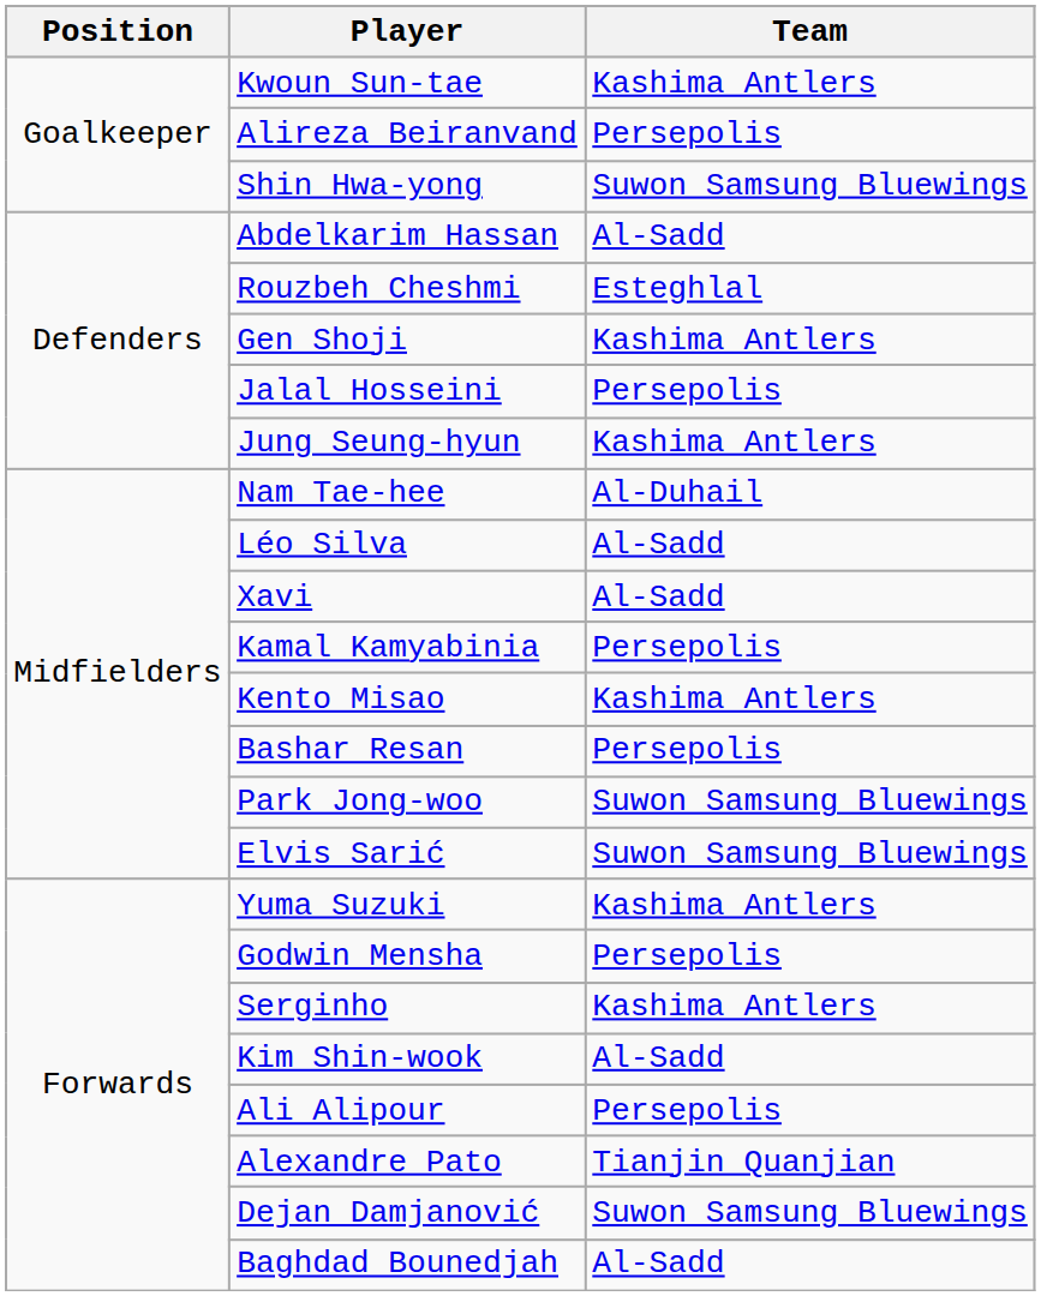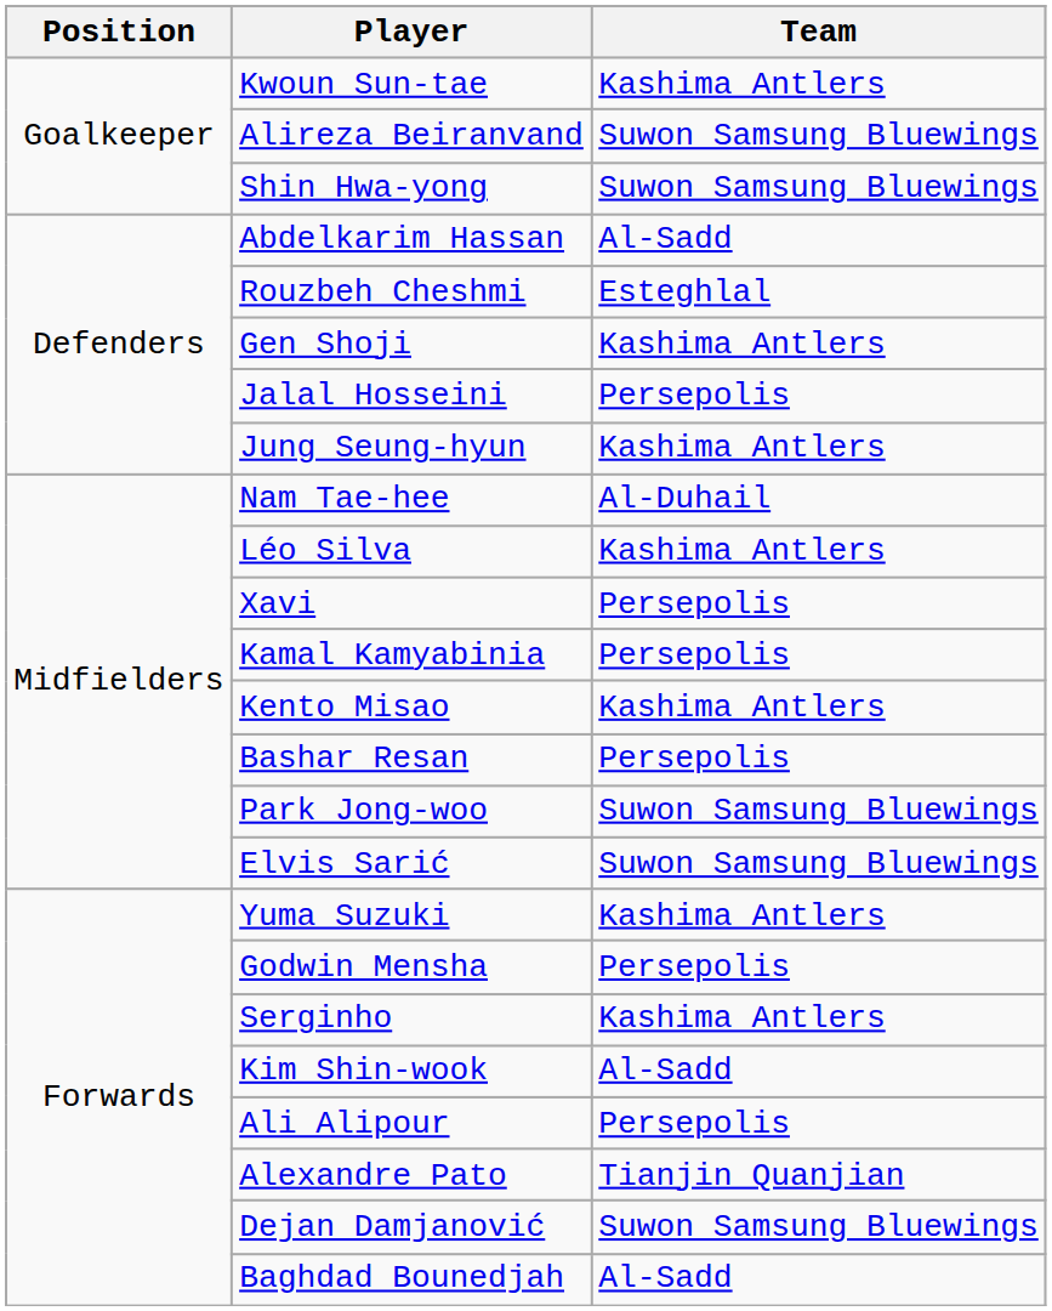 <table class="wikitable">
 <tr>
 <th>Position</th>
 <th>Player</th>
 <th>Team</th>
 </tr>
 <tr>
 <td rowspan="3" align=center>Goalkeeper</td>
 <td> <a href='#'>Kwoun Sun-tae</a></td>
 <td> <a href='#'>Kashima Antlers</a></td>
 </tr>
 <tr>
 <td> <a href='#'>Alireza Beiranvand</a></td>
-<td> <a href='#'>Persepolis</a></td>
+<td> <a href='#'>Suwon Samsung Bluewings</a></td>
 </tr>
 <tr>
 <td> <a href='#'>Shin Hwa-yong</a></td>
 <td> <a href='#'>Suwon Samsung Bluewings</a></td>
 </tr>
 <tr>
 <td align=center rowspan=5>Defenders</td>
 <td> <a href='#'>Abdelkarim Hassan</a></td>
 <td> <a href='#'>Al-Sadd</a></td>
 </tr>
 <tr>
 <td> <a href='#'>Rouzbeh Cheshmi</a></td>
 <td> <a href='#'>Esteghlal</a></td>
 </tr>
 <tr>
 <td> <a href='#'>Gen Shoji</a></td>
 <td> <a href='#'>Kashima Antlers</a></td>
 </tr>
 <tr>
 <td> <a href='#'>Jalal Hosseini</a></td>
 <td> <a href='#'>Persepolis</a></td>
 </tr>
 <tr>
 <td> <a href='#'>Jung Seung-hyun</a></td>
 <td> <a href='#'>Kashima Antlers</a></td>
 </tr>
 <tr>
 <td align=center rowspan=8>Midfielders</td>
 <td> <a href='#'>Nam Tae-hee</a></td>
 <td> <a href='#'>Al-Duhail</a></td>
 </tr>
 <tr>
 <td> <a href='#'>Léo Silva</a></td>
-<td> <a href='#'>Al-Sadd</a></td>
+<td> <a href='#'>Kashima Antlers</a></td>
 </tr>
 <tr>
 <td> <a href='#'>Xavi</a></td>
-<td> <a href='#'>Al-Sadd</a></td>
+<td> <a href='#'>Persepolis</a></td>
 </tr>
 <tr>
 <td> <a href='#'>Kamal Kamyabinia</a></td>
 <td> <a href='#'>Persepolis</a></td>
 </tr>
 <tr>
 <td> <a href='#'>Kento Misao</a></td>
 <td> <a href='#'>Kashima Antlers</a></td>
 </tr>
 <tr>
 <td> <a href='#'>Bashar Resan</a></td>
 <td> <a href='#'>Persepolis</a></td>
 </tr>
 <tr>
 <td> <a href='#'>Park Jong-woo</a></td>
 <td> <a href='#'>Suwon Samsung Bluewings</a></td>
 </tr>
 <tr>
 <td> <a href='#'>Elvis Sarić</a></td>
 <td> <a href='#'>Suwon Samsung Bluewings</a></td>
 </tr>
 <tr>
 <td align=center rowspan=8>Forwards</td>
 <td> <a href='#'>Yuma Suzuki</a></td>
 <td> <a href='#'>Kashima Antlers</a></td>
 </tr>
 <tr>
 <td> <a href='#'>Godwin Mensha</a></td>
 <td> <a href='#'>Persepolis</a></td>
 </tr>
 <tr>
 <td> <a href='#'>Serginho</a></td>
 <td> <a href='#'>Kashima Antlers</a></td>
 </tr>
 <tr>
 <td> <a href='#'>Kim Shin-wook</a></td>
 <td> <a href='#'>Al-Sadd</a></td>
 </tr>
 <tr>
 <td> <a href='#'>Ali Alipour</a></td>
 <td> <a href='#'>Persepolis</a></td>
 </tr>
 <tr>
 <td> <a href='#'>Alexandre Pato</a></td>
 <td> <a href='#'>Tianjin Quanjian</a></td>
 </tr>
 <tr>
 <td> <a href='#'>Dejan Damjanović</a></td>
 <td> <a href='#'>Suwon Samsung Bluewings</a></td>
 </tr>
 <tr>
 <td> <a href='#'>Baghdad Bounedjah</a></td>
 <td> <a href='#'>Al-Sadd</a></td>
 </tr>
 </table>
